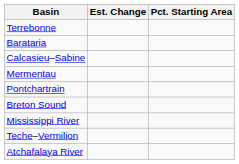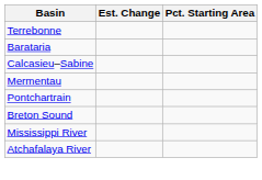 <table class="wikitable floatright">
 <tr>
 <th>Basin</th>
 <th>Est. Change</th>
 <th>Pct. Starting Area</th>
 </tr>
 <tr>
 <td><a href='#'>Terrebonne</a></td>
 <td></td>
 <td></td>
 </tr>
 <tr>
 <td><a href='#'>Barataria</a></td>
 <td></td>
 <td></td>
 </tr>
 <tr>
 <td><a href='#'>Calcasieu</a>–<a href='#'>Sabine</a></td>
 <td></td>
 <td></td>
 </tr>
 <tr>
 <td><a href='#'>Mermentau</a></td>
 <td></td>
 <td></td>
 </tr>
 <tr>
 <td><a href='#'>Pontchartrain</a></td>
 <td></td>
 <td></td>
 </tr>
 <tr>
 <td><a href='#'>Breton Sound</a></td>
 <td></td>
 <td></td>
 </tr>
 <tr>
 <td><a href='#'>Mississippi River</a></td>
 <td></td>
 <td></td>
 </tr>
 <tr>
-<td><a href='#'>Teche</a>–<a href='#'>Vermilion</a></td>
-<td></td>
-<td></td>
-</tr>
-<tr>
 <td><a href='#'>Atchafalaya River</a></td>
 <td></td>
 <td></td>
 </tr>
 </table>
